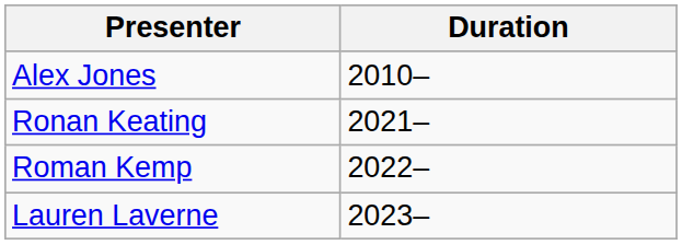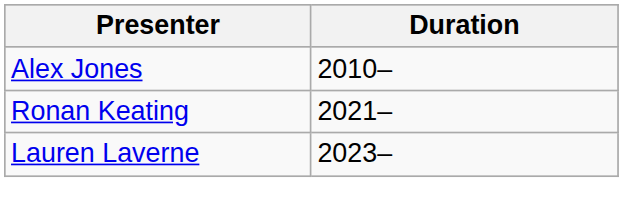 <table class="wikitable">
 <tr>
 <th style="width:175px;" scope="col">Presenter</th>
 <th style="width:175px;">Duration</th>
 </tr>
 <tr>
 <td><a href='#'>Alex Jones</a></td>
 <td>2010–</td>
 </tr>
 <tr>
 <td><a href='#'>Ronan Keating</a></td>
 <td>2021–</td>
 </tr>
 <tr>
-<td><a href='#'>Roman Kemp</a></td>
-<td rowspan="1">2022–</td>
-</tr>
-<tr>
 <td><a href='#'>Lauren Laverne</a></td>
 <td rowspan="1">2023–</td>
 </tr>
 </table>
